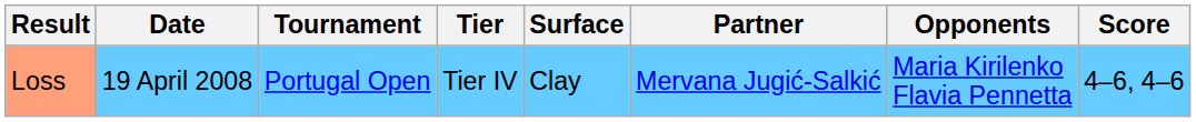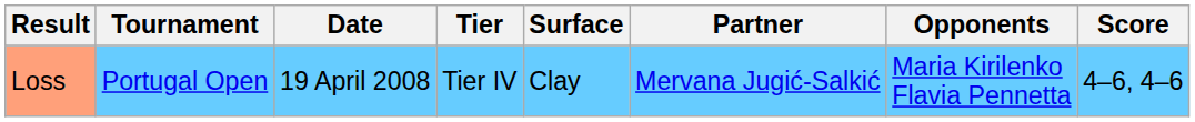 <table class="sortable wikitable">
 <tr>
 <th>Result</th>
+<th>Tournament</th>
 <th>Date</th>
-<th>Tournament</th>
 <th>Tier</th>
 <th>Surface</th>
 <th>Partner</th>
 <th>Opponents</th>
 <th class="unsortable">Score</th>
 </tr>
 <tr bgcolor="#66CCFF">
 <td bgcolor="FFA07A">Loss</td>
+<td><a href='#'>Portugal Open</a></td>
 <td>19 April 2008</td>
-<td><a href='#'>Portugal Open</a></td>
 <td>Tier IV</td>
 <td>Clay</td>
 <td> <a href='#'>Mervana Jugić-Salkić</a></td>
 <td> <a href='#'>Maria Kirilenko</a> <br>  <a href='#'>Flavia Pennetta</a></td>
 <td>4–6, 4–6</td>
 </tr>
 </table>
